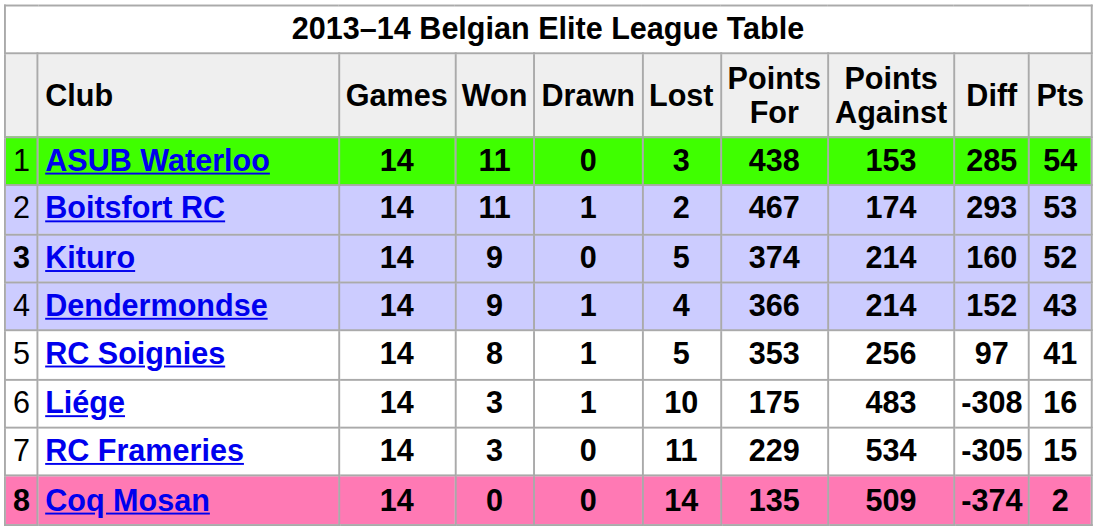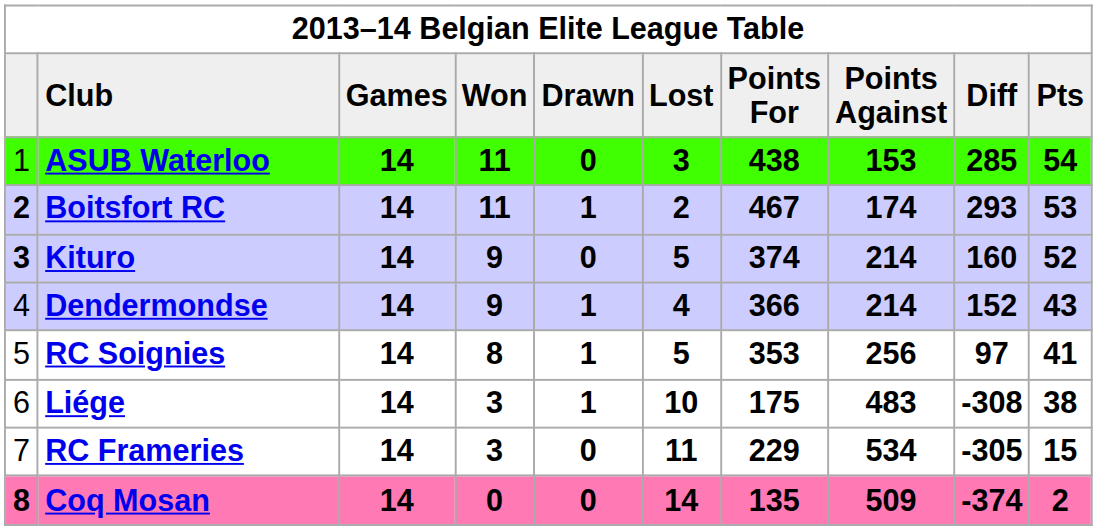 <table class="wikitable" style="float:left; margin-right:15px; text-align: center;">
 <tr>
 <td colspan="12" style="background:#fff;" cellpadding="0" cellspacing="0"><strong>2013–14 Belgian Elite League Table</strong></td>
 </tr>
 <tr>
 <th style="background:#efefef; width:10px;"></th>
 <th style="text-align:left; background:#efefef; width:150px;">Club</th>
 <th style="background:#efefef; width:20px;">Games</th>
 <th style="background:#efefef; width:20px;">Won</th>
 <th style="background:#efefef; width:20px;">Drawn</th>
 <th style="background:#efefef; width:20px;">Lost</th>
 <th style="background:#efefef; width:20px;">Points For</th>
 <th style="background:#efefef; width:20px;">Points Against</th>
 <th style="background:#efefef; width:30px;">Diff</th>
 <th style="background:#efefef; width:20px;">Pts</th>
 </tr>
 <tr style="background:#3fff00; text-align:center;">
 <td>1</td>
 <td align=left><strong><a href='#'>ASUB Waterloo</a></strong></td>
 <td><strong>14</strong></td>
 <td><strong>11</strong></td>
 <td><strong>0</strong></td>
 <td><strong>3</strong></td>
 <td><strong>438</strong></td>
 <td><strong>153</strong></td>
 <td><strong>285</strong></td>
 <td><strong>54</strong></td>
 </tr>
 <tr style="background:#ccf; text-align:center;">
-<td>2</td>
+<td><strong>2</strong></td>
 <td align=left><strong><a href='#'>Boitsfort RC</a></strong></td>
 <td><strong>14</strong></td>
 <td><strong>11</strong></td>
 <td><strong>1</strong></td>
 <td><strong>2</strong></td>
 <td><strong>467</strong></td>
 <td><strong>174</strong></td>
 <td><strong>293</strong></td>
 <td><strong>53</strong></td>
 </tr>
 <tr style="background:#ccf; text-align:center;">
 <td><strong>3</strong></td>
 <td align=left><strong><a href='#'>Kituro</a></strong></td>
 <td><strong>14</strong></td>
 <td><strong>9</strong></td>
 <td><strong>0</strong></td>
 <td><strong>5</strong></td>
 <td><strong>374</strong></td>
 <td><strong>214</strong></td>
 <td><strong>160</strong></td>
 <td><strong>52</strong></td>
 </tr>
 <tr style="background:#ccf; text-align:center;">
 <td>4</td>
 <td align=left><strong><a href='#'>Dendermondse</a></strong></td>
 <td><strong>14</strong></td>
 <td><strong>9</strong></td>
 <td><strong>1</strong></td>
 <td><strong>4</strong></td>
 <td><strong>366</strong></td>
 <td><strong>214</strong></td>
 <td><strong>152</strong></td>
 <td><strong>43</strong></td>
 </tr>
 <tr style="background:#fff; text-align:center;">
 <td>5</td>
 <td align=left><strong><a href='#'>RC Soignies</a></strong></td>
 <td><strong>14</strong></td>
 <td><strong>8</strong></td>
 <td><strong>1</strong></td>
 <td><strong>5</strong></td>
 <td><strong>353</strong></td>
 <td><strong>256</strong></td>
 <td><strong>97</strong></td>
 <td><strong>41</strong></td>
 </tr>
 <tr style="background:#fff; text-align:center;">
 <td>6</td>
 <td align=left><strong><a href='#'>Liége</a></strong></td>
 <td><strong>14</strong></td>
 <td><strong>3</strong></td>
 <td><strong>1</strong></td>
 <td><strong>10</strong></td>
 <td><strong>175</strong></td>
 <td><strong>483</strong></td>
 <td><strong>-308</strong></td>
-<td><strong>16</strong></td>
+<td><strong>38</strong></td>
 </tr>
 <tr style="background:#fff; text-align:center;">
 <td>7</td>
 <td align=left><strong><a href='#'>RC Frameries</a></strong></td>
 <td><strong>14</strong></td>
 <td><strong>3</strong></td>
 <td><strong>0</strong></td>
 <td><strong>11</strong></td>
 <td><strong>229</strong></td>
 <td><strong>534</strong></td>
 <td><strong>-305</strong></td>
 <td><strong>15</strong></td>
 </tr>
 <tr style="background:#ff79B4; text-align:center;">
 <td><strong>8</strong></td>
 <td align=left><strong><a href='#'>Coq Mosan</a></strong></td>
 <td><strong>14</strong></td>
 <td><strong>0</strong></td>
 <td><strong>0</strong></td>
 <td><strong>14</strong></td>
 <td><strong>135</strong></td>
 <td><strong>509</strong></td>
 <td><strong>-374</strong></td>
 <td><strong>2</strong></td>
 </tr>
 </table>
